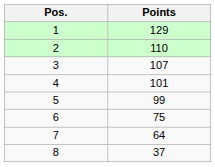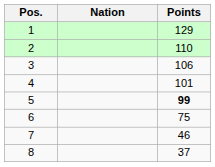 <table class="wikitable gauche" cellspacing="1" style="width:300px;">
 <tr style="background:#efefef; text-align:center;">
 <th style="width:70px;">Pos.</th>
+<th>Nation</th>
 <th style="width:70px;">Points</th>
 </tr>
 <tr style="vertical-align:top; text-align:center; background:#ccffcc;">
 <td>1</td>
+<td style="text-align:left;"></td>
 <td>129</td>
 </tr>
 <tr style="vertical-align:top; text-align:center; background:#ccffcc;">
 <td>2</td>
+<td style="text-align:left;"></td>
 <td>110</td>
 </tr>
 <tr style="vertical-align:top; text-align:center;">
 <td>3</td>
-<td>107</td>
+<td style="text-align:left;"></td>
+<td>106</td>
 </tr>
 <tr style="vertical-align:top; text-align:center;">
 <td>4</td>
+<td style="text-align:left;"></td>
 <td>101</td>
 </tr>
 <tr style="vertical-align:top; text-align:center;">
 <td>5</td>
-<td>99</td>
+<td style="text-align:left;"></td>
+<td><strong>99</strong></td>
 </tr>
 <tr style="vertical-align:top; text-align:center;">
 <td>6</td>
+<td style="text-align:left;"></td>
 <td>75</td>
 </tr>
 <tr style="vertical-align:top; text-align:center;">
 <td>7</td>
-<td>64</td>
+<td style="text-align:left;"></td>
+<td>46</td>
 </tr>
 <tr style="vertical-align:top; text-align:center;">
 <td>8</td>
+<td style="text-align:left;"></td>
 <td>37</td>
 </tr>
 </table>
